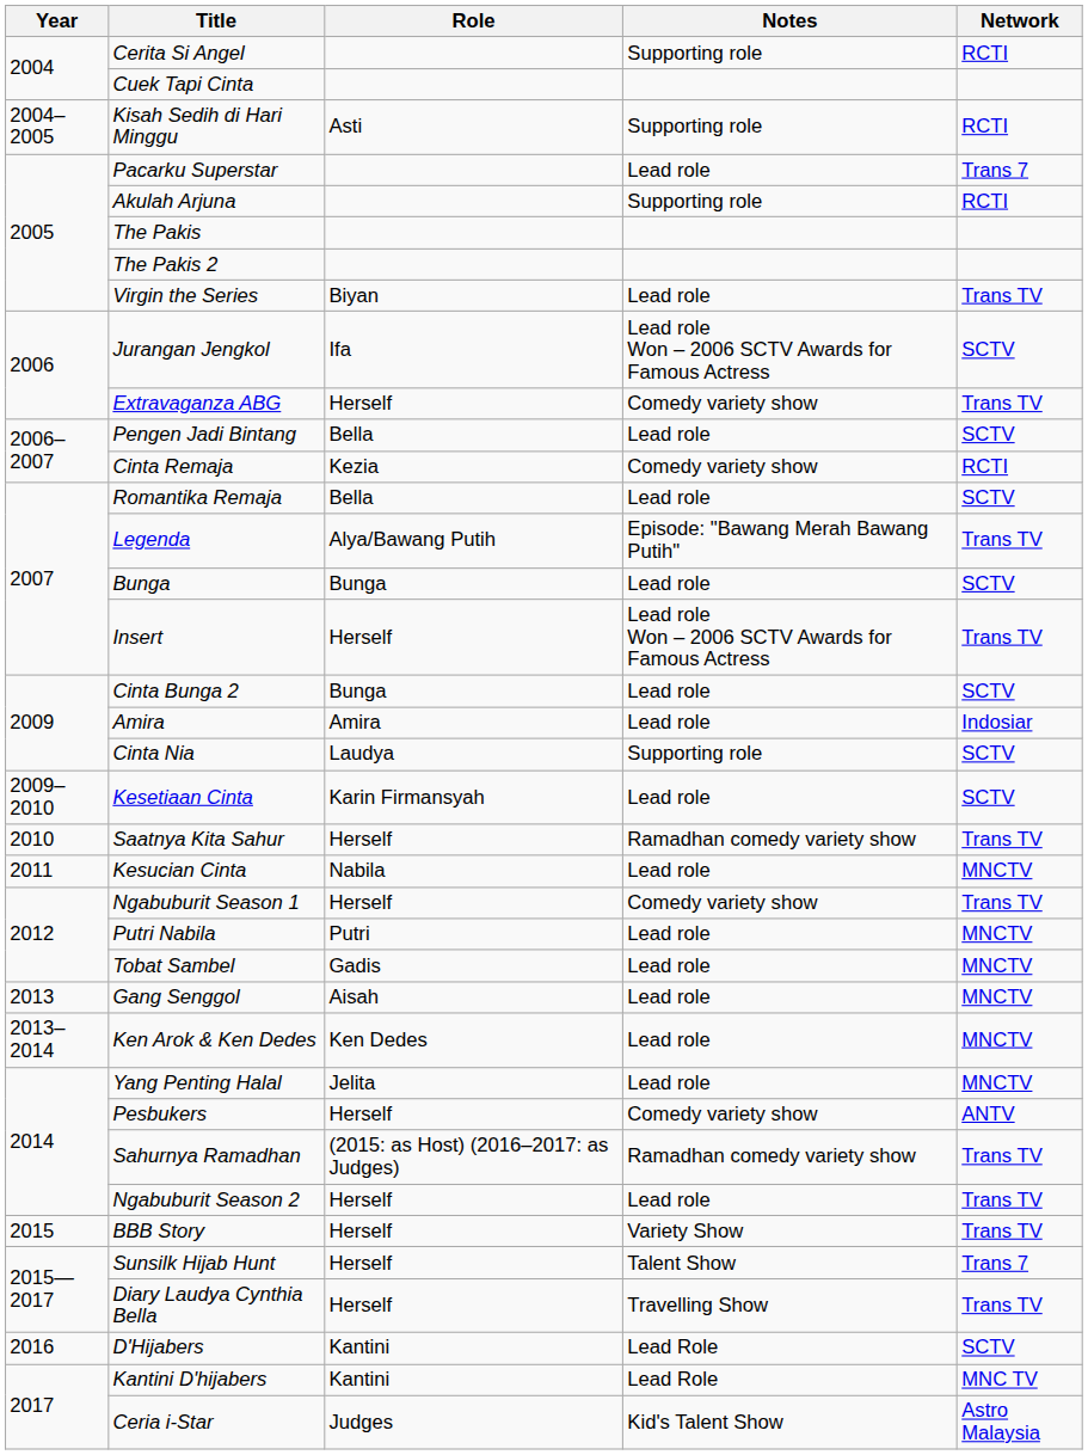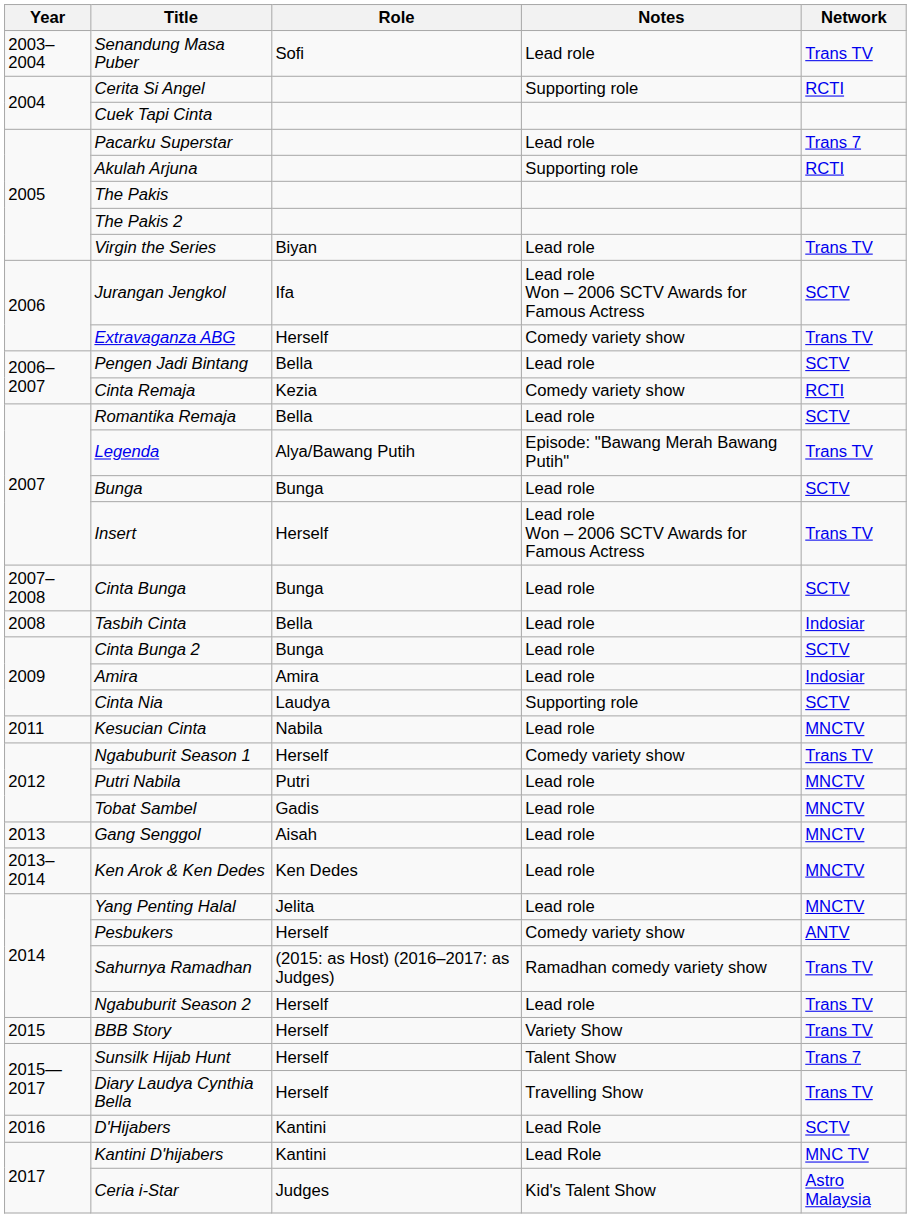 <table class="wikitable">
 <tr>
 <th>Year</th>
 <th>Title</th>
 <th>Role</th>
 <th>Notes</th>
 <th>Network</th>
+</tr>
+<tr>
+<td>2003–2004</td>
+<td><em>Senandung Masa Puber</em></td>
+<td>Sofi</td>
+<td>Lead role</td>
+<td><a href='#'>Trans TV</a></td>
 </tr>
 <tr>
 <td rowspan="2">2004</td>
 <td><em>Cerita Si Angel</em></td>
 <td></td>
 <td>Supporting role</td>
 <td><a href='#'>RCTI</a></td>
 </tr>
 <tr>
 <td><em>Cuek Tapi Cinta</em></td>
 <td></td>
 <td></td>
 <td></td>
-</tr>
-<tr>
-<td>2004–2005</td>
-<td><em>Kisah Sedih di Hari Minggu</em></td>
-<td>Asti</td>
-<td>Supporting role</td>
-<td><a href='#'>RCTI</a></td>
 </tr>
 <tr>
 <td rowspan="5">2005</td>
 <td><em>Pacarku Superstar</em></td>
 <td></td>
 <td>Lead role</td>
 <td><a href='#'>Trans 7</a></td>
 </tr>
 <tr>
 <td><em>Akulah Arjuna</em></td>
 <td></td>
 <td>Supporting role</td>
 <td><a href='#'>RCTI</a></td>
 </tr>
 <tr>
 <td><em>The Pakis</em></td>
 <td></td>
 <td></td>
 <td></td>
 </tr>
 <tr>
 <td><em>The Pakis 2</em></td>
 <td></td>
 <td></td>
 <td></td>
 </tr>
 <tr>
 <td><em>Virgin the Series</em></td>
 <td>Biyan</td>
 <td>Lead role</td>
 <td><a href='#'>Trans TV</a></td>
 </tr>
 <tr>
 <td rowspan="2">2006</td>
 <td><em>Jurangan Jengkol</em></td>
 <td>Ifa</td>
 <td>Lead role <br> Won – 2006 SCTV Awards for Famous Actress</td>
 <td><a href='#'>SCTV</a></td>
 </tr>
 <tr>
 <td><em><a href='#'>Extravaganza ABG</a></em></td>
 <td>Herself</td>
 <td>Comedy variety show</td>
 <td><a href='#'>Trans TV</a></td>
 </tr>
 <tr>
 <td rowspan="2">2006–2007</td>
 <td><em>Pengen Jadi Bintang</em></td>
 <td>Bella</td>
 <td>Lead role</td>
 <td><a href='#'>SCTV</a></td>
 </tr>
 <tr>
 <td><em>Cinta Remaja</em></td>
 <td>Kezia</td>
 <td>Comedy variety show</td>
 <td><a href='#'>RCTI</a></td>
 </tr>
 <tr>
 <td rowspan="4">2007</td>
 <td><em>Romantika Remaja</em></td>
 <td>Bella</td>
 <td>Lead role</td>
 <td><a href='#'>SCTV</a></td>
 </tr>
 <tr>
 <td><em><a href='#'>Legenda</a></em></td>
 <td>Alya/Bawang Putih</td>
 <td>Episode: "Bawang Merah Bawang Putih"</td>
 <td><a href='#'>Trans TV</a></td>
 </tr>
 <tr>
 <td><em>Bunga</em></td>
 <td>Bunga</td>
 <td>Lead role</td>
 <td><a href='#'>SCTV</a></td>
 </tr>
 <tr>
 <td><em>Insert</em></td>
 <td>Herself</td>
 <td>Lead role <br> Won – 2006 SCTV Awards for Famous Actress</td>
 <td><a href='#'>Trans TV</a></td>
 </tr>
 <tr>
+<td>2007–2008</td>
+<td><em>Cinta Bunga</em></td>
+<td>Bunga</td>
+<td>Lead role</td>
+<td><a href='#'>SCTV</a></td>
+</tr>
+<tr>
+<td>2008</td>
+<td><em>Tasbih Cinta</em></td>
+<td>Bella</td>
+<td>Lead role</td>
+<td><a href='#'>Indosiar</a></td>
+</tr>
+<tr>
 <td rowspan="3">2009</td>
 <td><em>Cinta Bunga 2</em></td>
 <td>Bunga</td>
 <td>Lead role</td>
 <td><a href='#'>SCTV</a></td>
 </tr>
 <tr>
 <td><em>Amira</em></td>
 <td>Amira</td>
 <td>Lead role</td>
 <td><a href='#'>Indosiar</a></td>
 </tr>
 <tr>
 <td><em>Cinta Nia</em></td>
 <td>Laudya</td>
 <td>Supporting role</td>
 <td><a href='#'>SCTV</a></td>
-</tr>
-<tr>
-<td>2009–2010</td>
-<td><em><a href='#'>Kesetiaan Cinta</a></em></td>
-<td>Karin Firmansyah</td>
-<td>Lead role</td>
-<td><a href='#'>SCTV</a></td>
-</tr>
-<tr>
-<td>2010</td>
-<td><em>Saatnya Kita Sahur</em></td>
-<td>Herself</td>
-<td>Ramadhan comedy variety show</td>
-<td><a href='#'>Trans TV</a></td>
 </tr>
 <tr>
 <td>2011</td>
 <td><em>Kesucian Cinta</em></td>
 <td>Nabila</td>
 <td>Lead role</td>
 <td><a href='#'>MNCTV</a></td>
 </tr>
 <tr>
 <td rowspan="3">2012</td>
 <td><em>Ngabuburit Season 1</em></td>
 <td>Herself</td>
 <td>Comedy variety show</td>
 <td><a href='#'>Trans TV</a></td>
 </tr>
 <tr>
 <td><em>Putri Nabila</em></td>
 <td>Putri</td>
 <td>Lead role</td>
 <td><a href='#'>MNCTV</a></td>
 </tr>
 <tr>
 <td><em>Tobat Sambel</em></td>
 <td>Gadis</td>
 <td>Lead role</td>
 <td><a href='#'>MNCTV</a></td>
 </tr>
 <tr>
 <td>2013</td>
 <td><em>Gang Senggol</em></td>
 <td>Aisah</td>
 <td>Lead role</td>
 <td><a href='#'>MNCTV</a></td>
 </tr>
 <tr>
 <td>2013–2014</td>
 <td><em>Ken Arok & Ken Dedes</em></td>
 <td>Ken Dedes</td>
 <td>Lead role</td>
 <td><a href='#'>MNCTV</a></td>
 </tr>
 <tr>
 <td rowspan="4">2014</td>
 <td><em>Yang Penting Halal</em></td>
 <td>Jelita</td>
 <td>Lead role</td>
 <td><a href='#'>MNCTV</a></td>
 </tr>
 <tr>
 <td><em>Pesbukers</em></td>
 <td>Herself</td>
 <td>Comedy variety show</td>
 <td><a href='#'>ANTV</a></td>
 </tr>
 <tr>
 <td><em>Sahurnya Ramadhan</em></td>
 <td>(2015: as Host) (2016–2017: as Judges)</td>
 <td>Ramadhan comedy variety show</td>
 <td><a href='#'>Trans TV</a></td>
 </tr>
 <tr>
 <td><em>Ngabuburit Season 2</em></td>
 <td>Herself</td>
 <td>Lead role</td>
 <td><a href='#'>Trans TV</a></td>
 </tr>
 <tr>
 <td>2015</td>
 <td><em>BBB Story</em></td>
 <td>Herself</td>
 <td>Variety Show</td>
 <td><a href='#'>Trans TV</a></td>
 </tr>
 <tr>
 <td rowspan= "2">2015—2017</td>
 <td><em>Sunsilk Hijab Hunt</em></td>
 <td>Herself</td>
 <td>Talent Show</td>
 <td><a href='#'>Trans 7</a></td>
 </tr>
 <tr>
 <td><em>Diary Laudya Cynthia Bella</em></td>
 <td>Herself</td>
 <td>Travelling Show</td>
 <td><a href='#'>Trans TV</a></td>
 </tr>
 <tr>
 <td>2016</td>
 <td><em>D'Hijabers</em></td>
 <td>Kantini</td>
 <td>Lead Role</td>
 <td><a href='#'>SCTV</a></td>
 </tr>
 <tr>
 <td rowspan= "2">2017</td>
 <td><em>Kantini D'hijabers</em></td>
 <td>Kantini</td>
 <td>Lead Role</td>
 <td><a href='#'>MNC TV</a></td>
 </tr>
 <tr>
 <td><em>Ceria i-Star</em></td>
 <td>Judges</td>
 <td>Kid's Talent Show</td>
 <td><a href='#'>Astro Malaysia</a></td>
 </tr>
 </table>
